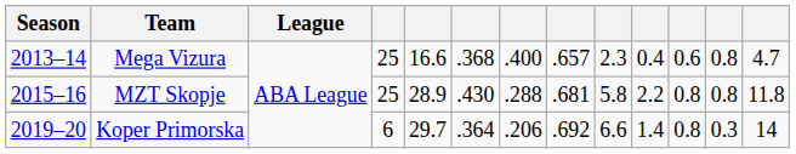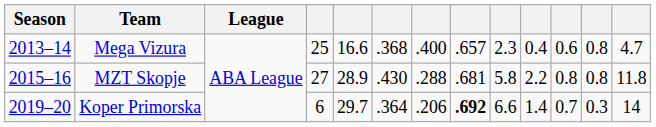 <table class="wikitable sortable" style="font-size:95%; text-align:center;">
 <tr>
 <th>Season</th>
 <th>Team</th>
 <th>League</th>
 <th></th>
 <th></th>
 <th></th>
 <th></th>
 <th></th>
 <th></th>
 <th></th>
 <th></th>
 <th></th>
 <th></th>
 </tr>
 <tr>
 <td><a href='#'>2013–14</a></td>
 <td rowspan="1"><a href='#'>Mega Vizura</a></td>
 <td rowspan="3"><a href='#'>ABA League</a></td>
 <td>25</td>
 <td>16.6</td>
 <td>.368</td>
 <td>.400</td>
 <td>.657</td>
 <td>2.3</td>
 <td>0.4</td>
 <td>0.6</td>
 <td>0.8</td>
 <td>4.7</td>
 </tr>
 <tr>
 <td><a href='#'>2015–16</a></td>
 <td rowspan="1"><a href='#'>MZT Skopje</a></td>
-<td>25</td>
+<td>27</td>
 <td>28.9</td>
 <td>.430</td>
 <td>.288</td>
 <td>.681</td>
 <td>5.8</td>
 <td>2.2</td>
 <td>0.8</td>
 <td>0.8</td>
 <td>11.8</td>
 </tr>
 <tr>
 <td><a href='#'>2019–20</a></td>
 <td rowspan="1"><a href='#'>Koper Primorska</a></td>
 <td>6</td>
 <td>29.7</td>
 <td>.364</td>
 <td>.206</td>
-<td>.692</td>
+<td><strong>.692</strong></td>
 <td>6.6</td>
 <td>1.4</td>
-<td>0.8</td>
+<td>0.7</td>
 <td>0.3</td>
 <td>14</td>
 </tr>
 </table>
